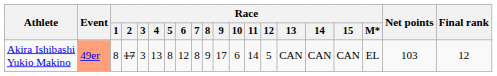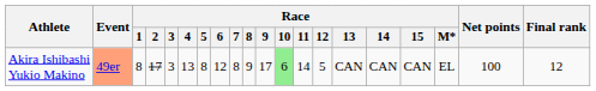 <table class="wikitable" style="font-size:90%;">
 <tr>
 <th rowspan="2">Athlete</th>
 <th rowspan="2">Event</th>
 <th colspan=16>Race</th>
 <th rowspan=2>Net points</th>
 <th rowspan=2>Final rank</th>
 </tr>
 <tr style="font-size:95%">
 <th>1</th>
 <th>2</th>
 <th>3</th>
 <th>4</th>
 <th>5</th>
 <th>6</th>
 <th>7</th>
 <th>8</th>
 <th>9</th>
 <th>10</th>
 <th>11</th>
 <th>12</th>
 <th>13</th>
 <th>14</th>
 <th>15</th>
 <th>M*</th>
 </tr>
 <tr align=center>
 <td align=left><a href='#'>Akira Ishibashi</a><br><a href='#'>Yukio Makino</a></td>
 <td align=left style="background: lightsalmon;"><a href='#'>49er</a></td>
 <td>8</td>
 <td><s>17</s></td>
 <td>3</td>
 <td>13</td>
 <td>8</td>
 <td>12</td>
 <td>8</td>
 <td>9</td>
 <td>17</td>
-<td>6</td>
+<td style="background: lightgreen;">6</td>
 <td>14</td>
 <td>5</td>
 <td>CAN</td>
 <td>CAN</td>
 <td>CAN</td>
 <td>EL</td>
-<td>103</td>
+<td>100</td>
 <td>12</td>
 </tr>
 </table>
